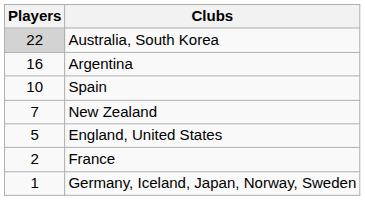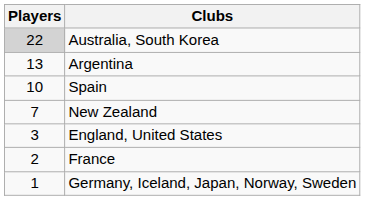 <table class="wikitable">
 <tr>
 <th>Players</th>
 <th>Clubs</th>
 </tr>
 <tr>
 <td align="center" style="background: lightgrey;">22</td>
 <td> Australia,  South Korea</td>
 </tr>
 <tr>
-<td align="center">16</td>
+<td align="center">13</td>
 <td> Argentina</td>
 </tr>
 <tr>
 <td align="center">10</td>
 <td> Spain</td>
 </tr>
 <tr>
 <td align="center">7</td>
 <td> New Zealand</td>
 </tr>
 <tr>
-<td align="center">5</td>
+<td align="center">3</td>
 <td> England,  United States</td>
 </tr>
 <tr>
 <td align="center">2</td>
 <td> France</td>
 </tr>
 <tr>
 <td align="center">1</td>
 <td> Germany,  Iceland,  Japan,  Norway,  Sweden</td>
 </tr>
 </table>
